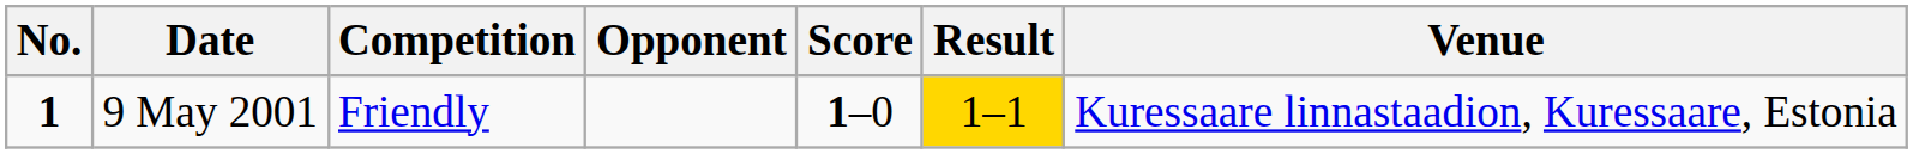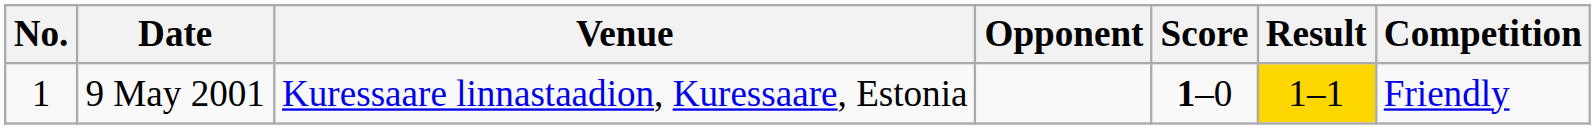 <table class="wikitable sortable">
 <tr>
 <th scope=col>No.</th>
 <th scope=col>Date</th>
-<th scope=col>Competition</th>
+<th scope=col>Venue</th>
 <th scope=col>Opponent</th>
 <th scope=col>Score</th>
 <th scope=col>Result</th>
-<th scope=col>Venue</th>
+<th scope=col>Competition</th>
 </tr>
 <tr>
-<td align=center><strong>1</strong></td>
+<td align=center>1</td>
 <td>9 May 2001</td>
-<td><a href='#'>Friendly</a></td>
+<td><a href='#'>Kuressaare linnastaadion</a>, <a href='#'>Kuressaare</a>, Estonia</td>
 <td></td>
 <td align=center><strong>1</strong>–0</td>
 <td align=center style="background: gold;">1–1</td>
-<td><a href='#'>Kuressaare linnastaadion</a>, <a href='#'>Kuressaare</a>, Estonia</td>
+<td><a href='#'>Friendly</a></td>
 </tr>
 </table>
